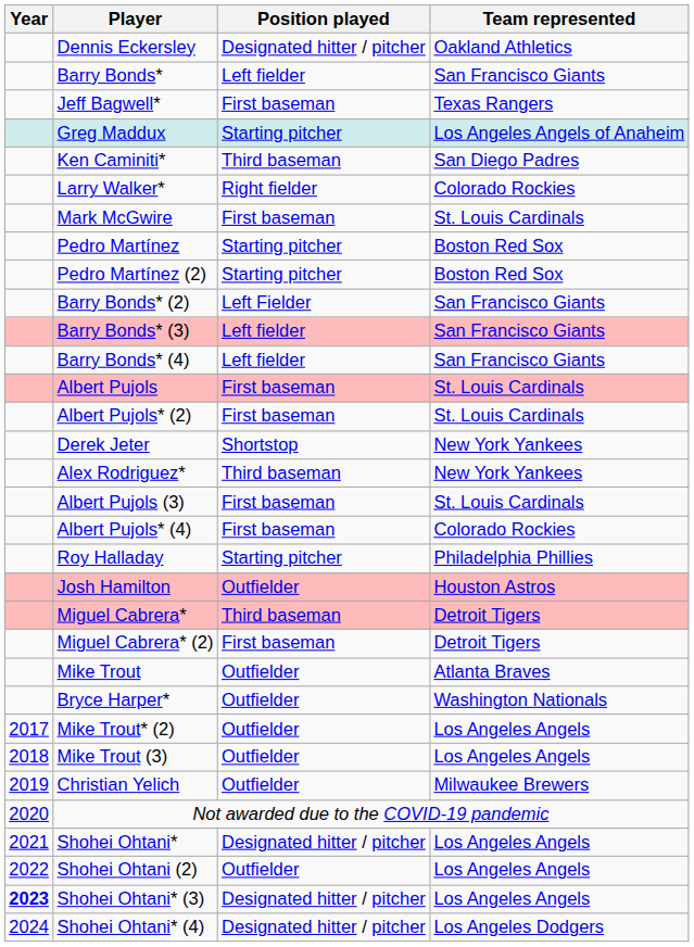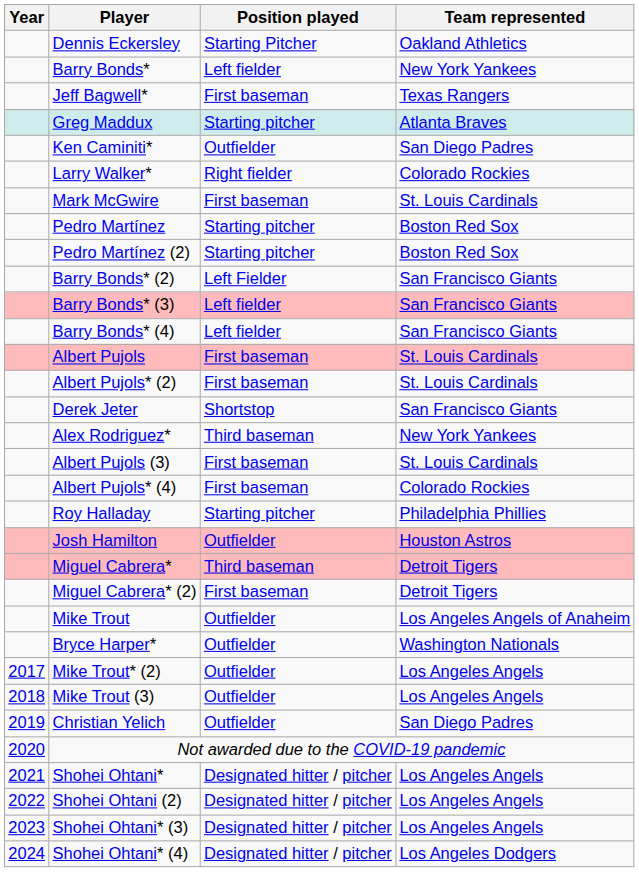 <table class="wikitable">
 <tr style="white-space: nowrap;">
 <th>Year</th>
 <th>Player</th>
 <th>Position played</th>
 <th>Team represented</th>
 </tr>
 <tr>
 <td></td>
 <td><a href='#'>Dennis Eckersley</a></td>
-<td><a href='#'>Designated hitter</a> / <a href='#'>pitcher</a></td>
+<td><a href='#'>Starting Pitcher</a></td>
 <td><a href='#'>Oakland Athletics</a></td>
 </tr>
 <tr>
 <td></td>
 <td><a href='#'>Barry Bonds</a>*</td>
 <td><a href='#'>Left fielder</a></td>
-<td><a href='#'>San Francisco Giants</a></td>
+<td><a href='#'>New York Yankees</a></td>
 </tr>
 <tr>
 <td></td>
 <td><a href='#'>Jeff Bagwell</a>*</td>
 <td><a href='#'>First baseman</a></td>
 <td><a href='#'>Texas Rangers</a></td>
 </tr>
 <tr bgcolor="#cfecec">
 <td></td>
 <td><a href='#'>Greg Maddux</a></td>
 <td><a href='#'>Starting pitcher</a></td>
-<td><a href='#'>Los Angeles Angels of Anaheim</a></td>
+<td><a href='#'>Atlanta Braves</a></td>
 </tr>
 <tr>
 <td></td>
 <td><a href='#'>Ken Caminiti</a>*</td>
-<td><a href='#'>Third baseman</a></td>
+<td><a href='#'>Outfielder</a></td>
 <td><a href='#'>San Diego Padres</a></td>
 </tr>
 <tr>
 <td></td>
 <td><a href='#'>Larry Walker</a>*</td>
 <td><a href='#'>Right fielder</a></td>
 <td><a href='#'>Colorado Rockies</a></td>
 </tr>
 <tr>
 <td></td>
 <td><a href='#'>Mark McGwire</a></td>
 <td><a href='#'>First baseman</a></td>
 <td><a href='#'>St. Louis Cardinals</a></td>
 </tr>
 <tr>
 <td></td>
 <td><a href='#'>Pedro Martínez</a></td>
 <td><a href='#'>Starting pitcher</a></td>
 <td><a href='#'>Boston Red Sox</a></td>
 </tr>
 <tr>
 <td></td>
 <td><a href='#'>Pedro Martínez</a> (2)</td>
 <td><a href='#'>Starting pitcher</a></td>
 <td><a href='#'>Boston Red Sox</a></td>
 </tr>
 <tr>
 <td></td>
 <td><a href='#'>Barry Bonds</a>* (2)</td>
 <td><a href='#'>Left Fielder</a></td>
 <td><a href='#'>San Francisco Giants</a></td>
 </tr>
 <tr bgcolor="#ffbbbb">
 <td></td>
 <td><a href='#'>Barry Bonds</a>* (3)</td>
 <td><a href='#'>Left fielder</a></td>
 <td><a href='#'>San Francisco Giants</a></td>
 </tr>
 <tr>
 <td></td>
 <td><a href='#'>Barry Bonds</a>* (4)</td>
 <td><a href='#'>Left fielder</a></td>
 <td><a href='#'>San Francisco Giants</a></td>
 </tr>
 <tr bgcolor="#ffbbbb">
 <td></td>
 <td><a href='#'>Albert Pujols</a></td>
 <td><a href='#'>First baseman</a></td>
 <td><a href='#'>St. Louis Cardinals</a></td>
 </tr>
 <tr>
 <td></td>
 <td><a href='#'>Albert Pujols</a>* (2)</td>
 <td><a href='#'>First baseman</a></td>
 <td><a href='#'>St. Louis Cardinals</a></td>
 </tr>
 <tr>
 <td></td>
 <td><a href='#'>Derek Jeter</a></td>
 <td><a href='#'>Shortstop</a></td>
-<td><a href='#'>New York Yankees</a></td>
+<td><a href='#'>San Francisco Giants</a></td>
 </tr>
 <tr>
 <td></td>
 <td><a href='#'>Alex Rodriguez</a>*</td>
 <td><a href='#'>Third baseman</a></td>
 <td><a href='#'>New York Yankees</a></td>
 </tr>
 <tr>
 <td></td>
 <td><a href='#'>Albert Pujols</a> (3)</td>
 <td><a href='#'>First baseman</a></td>
 <td><a href='#'>St. Louis Cardinals</a></td>
 </tr>
 <tr>
 <td></td>
 <td><a href='#'>Albert Pujols</a>* (4)</td>
 <td><a href='#'>First baseman</a></td>
 <td><a href='#'>Colorado Rockies</a></td>
 </tr>
 <tr>
 <td></td>
 <td><a href='#'>Roy Halladay</a></td>
 <td><a href='#'>Starting pitcher</a></td>
 <td><a href='#'>Philadelphia Phillies</a></td>
 </tr>
 <tr bgcolor="#ffbbbb">
 <td></td>
 <td><a href='#'>Josh Hamilton</a></td>
 <td><a href='#'>Outfielder</a></td>
 <td><a href='#'>Houston Astros</a></td>
 </tr>
 <tr bgcolor="#ffbbbb">
 <td></td>
 <td><a href='#'>Miguel Cabrera</a>*</td>
 <td><a href='#'>Third baseman</a></td>
 <td><a href='#'>Detroit Tigers</a></td>
 </tr>
 <tr>
 <td></td>
 <td><a href='#'>Miguel Cabrera</a>* (2)</td>
 <td><a href='#'>First baseman</a></td>
 <td><a href='#'>Detroit Tigers</a></td>
 </tr>
 <tr>
 <td></td>
 <td><a href='#'>Mike Trout</a></td>
 <td><a href='#'>Outfielder</a></td>
-<td><a href='#'>Atlanta Braves</a></td>
+<td><a href='#'>Los Angeles Angels of Anaheim</a></td>
 </tr>
 <tr>
 <td></td>
 <td><a href='#'>Bryce Harper</a>*</td>
 <td><a href='#'>Outfielder</a></td>
 <td><a href='#'>Washington Nationals</a></td>
 </tr>
 <tr>
 <td><a href='#'>2017</a></td>
 <td><a href='#'>Mike Trout</a>* (2)</td>
 <td><a href='#'>Outfielder</a></td>
 <td><a href='#'>Los Angeles Angels</a></td>
 </tr>
 <tr>
 <td><a href='#'>2018</a></td>
 <td><a href='#'>Mike Trout</a> (3)</td>
 <td><a href='#'>Outfielder</a></td>
 <td><a href='#'>Los Angeles Angels</a></td>
 </tr>
 <tr>
 <td><a href='#'>2019</a></td>
 <td><a href='#'>Christian Yelich</a></td>
 <td><a href='#'>Outfielder</a></td>
-<td><a href='#'>Milwaukee Brewers</a></td>
+<td><a href='#'>San Diego Padres</a></td>
 </tr>
 <tr>
 <td><a href='#'>2020</a></td>
 <td colspan=3 align=center><em>Not awarded due to the <a href='#'>COVID-19 pandemic</a></em></td>
 </tr>
 <tr>
 <td><a href='#'>2021</a></td>
 <td><a href='#'>Shohei Ohtani</a>*</td>
 <td><a href='#'>Designated hitter</a> / <a href='#'>pitcher</a></td>
 <td><a href='#'>Los Angeles Angels</a></td>
 </tr>
 <tr>
 <td><a href='#'>2022</a></td>
 <td><a href='#'>Shohei Ohtani</a> (2)</td>
-<td><a href='#'>Outfielder</a></td>
+<td><a href='#'>Designated hitter</a> / <a href='#'>pitcher</a></td>
 <td><a href='#'>Los Angeles Angels</a></td>
 </tr>
 <tr>
-<td><strong><a href='#'>2023</a></strong></td>
+<td><a href='#'>2023</a></td>
 <td><a href='#'>Shohei Ohtani</a>* (3)</td>
 <td><a href='#'>Designated hitter</a> / <a href='#'>pitcher</a></td>
 <td><a href='#'>Los Angeles Angels</a></td>
 </tr>
 <tr>
 <td><a href='#'>2024</a></td>
 <td><a href='#'>Shohei Ohtani</a>* (4)</td>
 <td><a href='#'>Designated hitter</a> / <a href='#'>pitcher</a></td>
 <td><a href='#'>Los Angeles Dodgers</a></td>
 </tr>
 </table>
